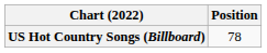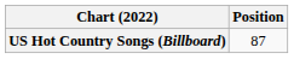 <table class="wikitable sortable plainrowheaders" style="text-align:center">
 <tr>
 <th scope="col">Chart (2022)</th>
 <th scope="col">Position</th>
 </tr>
 <tr>
 <th scope="row">US Hot Country Songs (<em>Billboard</em>)</th>
-<td>78</td>
+<td>87</td>
 </tr>
 </table>
